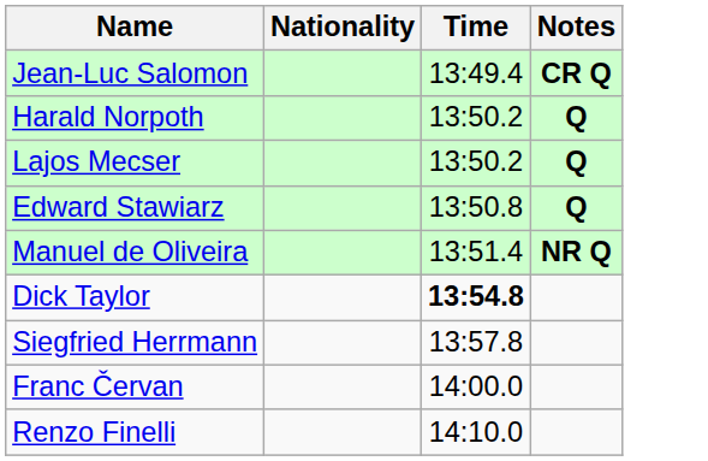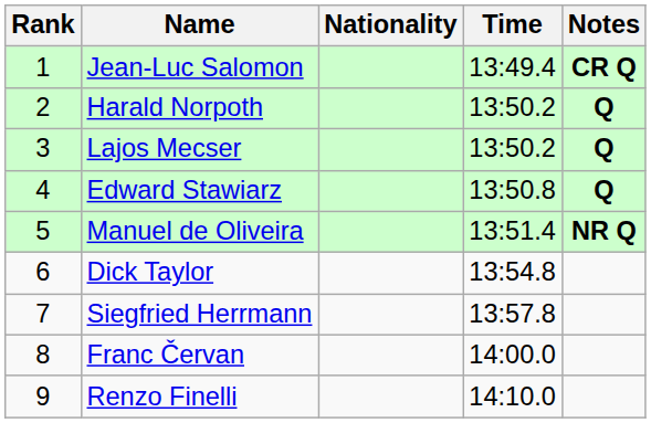 <table class="wikitable sortable" style="text-align:center">
 <tr>
+<th>Rank</th>
 <th>Name</th>
 <th>Nationality</th>
 <th>Time</th>
 <th>Notes</th>
 </tr>
 <tr bgcolor=ccffcc>
+<td>1</td>
 <td align=left><a href='#'>Jean-Luc Salomon</a></td>
 <td align=left></td>
 <td>13:49.4</td>
 <td><strong>CR Q</strong></td>
 </tr>
 <tr bgcolor=ccffcc>
+<td>2</td>
 <td align=left><a href='#'>Harald Norpoth</a></td>
 <td align=left></td>
 <td>13:50.2</td>
 <td><strong>Q</strong></td>
 </tr>
 <tr bgcolor=ccffcc>
+<td>3</td>
 <td align=left><a href='#'>Lajos Mecser</a></td>
 <td align=left></td>
 <td>13:50.2</td>
 <td><strong>Q</strong></td>
 </tr>
 <tr bgcolor=ccffcc>
+<td>4</td>
 <td align=left><a href='#'>Edward Stawiarz</a></td>
 <td align=left></td>
 <td>13:50.8</td>
 <td><strong>Q</strong></td>
 </tr>
 <tr bgcolor=ccffcc>
+<td>5</td>
 <td align=left><a href='#'>Manuel de Oliveira</a></td>
 <td align=left></td>
 <td>13:51.4</td>
 <td><strong>NR Q</strong></td>
 </tr>
 <tr>
+<td>6</td>
 <td align=left><a href='#'>Dick Taylor</a></td>
 <td align=left></td>
-<td><strong>13:54.8</strong></td>
+<td>13:54.8</td>
 <td></td>
 </tr>
 <tr>
+<td>7</td>
 <td align=left><a href='#'>Siegfried Herrmann</a></td>
 <td align=left></td>
 <td>13:57.8</td>
 <td></td>
 </tr>
 <tr>
+<td>8</td>
 <td align=left><a href='#'>Franc Červan</a></td>
 <td align=left></td>
 <td>14:00.0</td>
 <td></td>
 </tr>
 <tr>
+<td>9</td>
 <td align=left><a href='#'>Renzo Finelli</a></td>
 <td align=left></td>
 <td>14:10.0</td>
 <td></td>
 </tr>
 </table>
